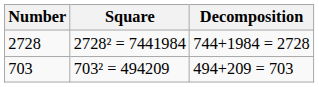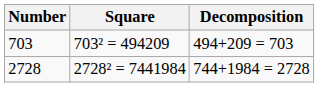 <table class="wikitable">
 <tr>
 <th>Number</th>
 <th>Square</th>
 <th>Decomposition</th>
 </tr>
 <tr>
+<td>703</td>
+<td>703² = 494209</td>
+<td>494+209 = 703</td>
+</tr>
+<tr>
 <td>2728</td>
 <td>2728² = 7441984</td>
 <td>744+1984 = 2728</td>
 </tr>
-<tr>
-<td>703</td>
-<td>703² = 494209</td>
-<td>494+209 = 703</td>
-</tr>
 </table>
